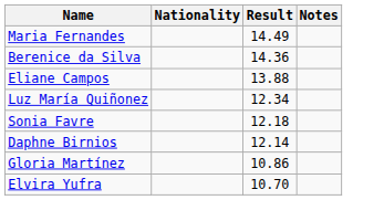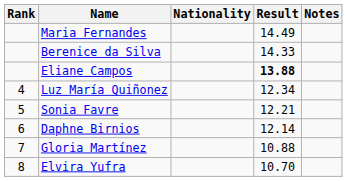 <table class="wikitable sortable" style="text-align:center">
 <tr>
+<th>Rank</th>
 <th>Name</th>
 <th>Nationality</th>
 <th>Result</th>
 <th>Notes</th>
 </tr>
 <tr>
+<td></td>
 <td align=left><a href='#'>Maria Fernandes</a></td>
 <td align=left></td>
 <td>14.49</td>
 <td></td>
 </tr>
 <tr>
+<td></td>
 <td align=left><a href='#'>Berenice da Silva</a></td>
 <td align=left></td>
-<td>14.36</td>
+<td>14.33</td>
 <td></td>
 </tr>
 <tr>
+<td></td>
 <td align=left><a href='#'>Eliane Campos</a></td>
 <td align=left></td>
-<td>13.88</td>
+<td><strong>13.88</strong></td>
 <td></td>
 </tr>
 <tr>
+<td>4</td>
 <td align=left><a href='#'>Luz María Quiñonez</a></td>
 <td align=left></td>
 <td>12.34</td>
 <td></td>
 </tr>
 <tr>
+<td>5</td>
 <td align=left><a href='#'>Sonia Favre</a></td>
 <td align=left></td>
-<td>12.18</td>
+<td>12.21</td>
 <td></td>
 </tr>
 <tr>
+<td>6</td>
 <td align=left><a href='#'>Daphne Birnios</a></td>
 <td align=left></td>
 <td>12.14</td>
 <td></td>
 </tr>
 <tr>
+<td>7</td>
 <td align=left><a href='#'>Gloria Martínez</a></td>
 <td align=left></td>
-<td>10.86</td>
+<td>10.88</td>
 <td></td>
 </tr>
 <tr>
+<td>8</td>
 <td align=left><a href='#'>Elvira Yufra</a></td>
 <td align=left></td>
 <td>10.70</td>
 <td></td>
 </tr>
 </table>
